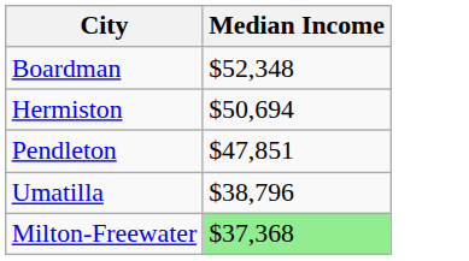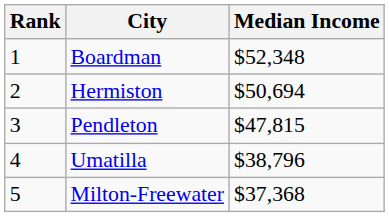 <table class="wikitable">
 <tr>
+<th>Rank</th>
 <th>City</th>
 <th>Median Income</th>
 </tr>
 <tr>
+<td>1</td>
 <td><a href='#'>Boardman</a></td>
 <td>$52,348</td>
 </tr>
 <tr>
+<td>2</td>
 <td><a href='#'>Hermiston</a></td>
 <td>$50,694</td>
 </tr>
 <tr>
+<td>3</td>
 <td><a href='#'>Pendleton</a></td>
-<td>$47,851</td>
+<td>$47,815</td>
 </tr>
 <tr>
+<td>4</td>
 <td><a href='#'>Umatilla</a></td>
 <td>$38,796</td>
 </tr>
 <tr>
+<td>5</td>
 <td><a href='#'>Milton-Freewater</a></td>
-<td style="background: lightgreen;">$37,368</td>
+<td>$37,368</td>
 </tr>
 </table>
